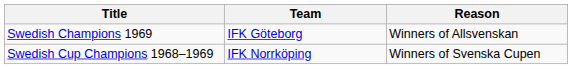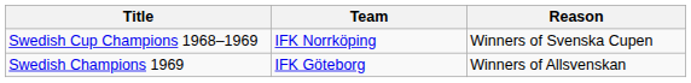 <table class="wikitable" style="text-align: left;">
 <tr>
 <th style="width: 275px;">Title</th>
 <th style="width: 200px;">Team</th>
 <th style="width: 225px;">Reason</th>
 </tr>
 <tr>
+<td><a href='#'>Swedish Cup Champions</a> 1968–1969</td>
+<td><a href='#'>IFK Norrköping</a></td>
+<td>Winners of Svenska Cupen</td>
+</tr>
+<tr>
 <td><a href='#'>Swedish Champions</a> 1969</td>
 <td><a href='#'>IFK Göteborg</a></td>
 <td>Winners of Allsvenskan</td>
 </tr>
-<tr>
-<td><a href='#'>Swedish Cup Champions</a> 1968–1969</td>
-<td><a href='#'>IFK Norrköping</a></td>
-<td>Winners of Svenska Cupen</td>
-</tr>
 </table>
